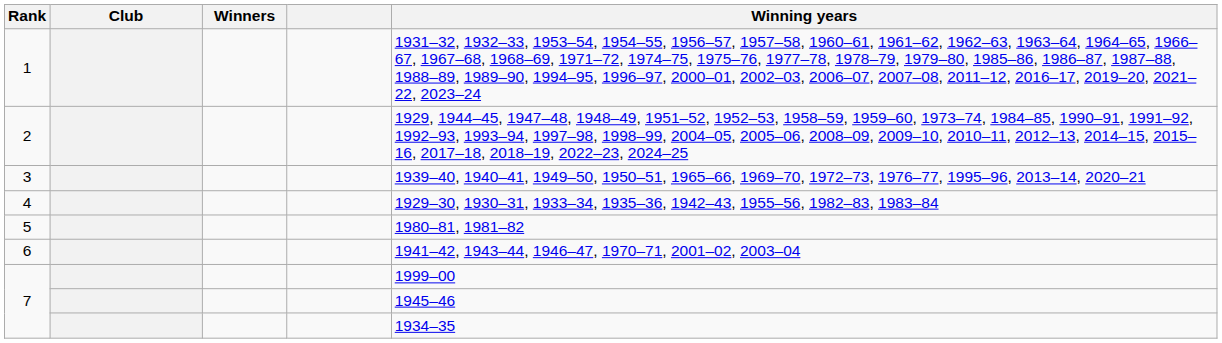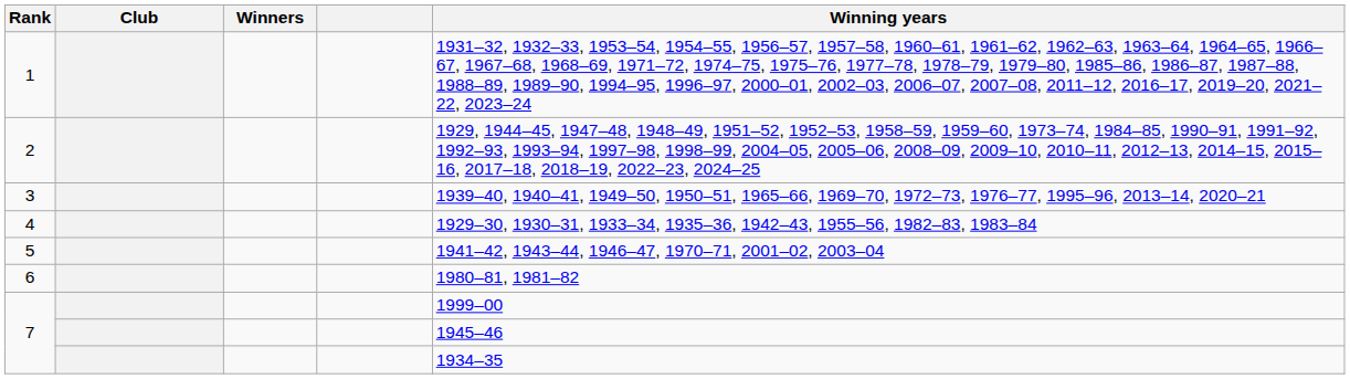 <table class="wikitable sortable plainrowheaders mw-collapsible" style="width:99%">
 <tr>
 <th>Rank</th>
 <th scope=col width=150>Club</th>
 <th scope=col width=80>Winners</th>
 <th scope=col width=100></th>
 <th scope=col class="unsortab">Winning years</th>
 </tr>
 <tr>
 <td align="center">1</td>
 <th scope="row"></th>
 <td></td>
 <td></td>
 <td><a href='#'>1931–32</a>, <a href='#'>1932–33</a>, <a href='#'>1953–54</a>, <a href='#'>1954–55</a>, <a href='#'>1956–57</a>, <a href='#'>1957–58</a>, <a href='#'>1960–61</a>, <a href='#'>1961–62</a>, <a href='#'>1962–63</a>, <a href='#'>1963–64</a>, <a href='#'>1964–65</a>, <a href='#'>1966–67</a>, <a href='#'>1967–68</a>, <a href='#'>1968–69</a>, <a href='#'>1971–72</a>, <a href='#'>1974–75</a>, <a href='#'>1975–76</a>, <a href='#'>1977–78</a>, <a href='#'>1978–79</a>, <a href='#'>1979–80</a>, <a href='#'>1985–86</a>, <a href='#'>1986–87</a>, <a href='#'>1987–88</a>, <a href='#'>1988–89</a>, <a href='#'>1989–90</a>, <a href='#'>1994–95</a>, <a href='#'>1996–97</a>, <a href='#'>2000–01</a>, <a href='#'>2002–03</a>, <a href='#'>2006–07</a>, <a href='#'>2007–08</a>, <a href='#'>2011–12</a>, <a href='#'>2016–17</a>, <a href='#'>2019–20</a>, <a href='#'>2021–22</a>, <a href='#'>2023–24</a></td>
 </tr>
 <tr>
 <td align="center">2</td>
 <th scope="row"></th>
 <td></td>
 <td></td>
 <td><a href='#'>1929</a>, <a href='#'>1944–45</a>, <a href='#'>1947–48</a>, <a href='#'>1948–49</a>, <a href='#'>1951–52</a>, <a href='#'>1952–53</a>, <a href='#'>1958–59</a>, <a href='#'>1959–60</a>, <a href='#'>1973–74</a>, <a href='#'>1984–85</a>, <a href='#'>1990–91</a>, <a href='#'>1991–92</a>, <a href='#'>1992–93</a>, <a href='#'>1993–94</a>, <a href='#'>1997–98</a>, <a href='#'>1998–99</a>, <a href='#'>2004–05</a>, <a href='#'>2005–06</a>, <a href='#'>2008–09</a>, <a href='#'>2009–10</a>, <a href='#'>2010–11</a>, <a href='#'>2012–13</a>, <a href='#'>2014–15</a>, <a href='#'>2015–16</a>, <a href='#'>2017–18</a>, <a href='#'>2018–19</a>, <a href='#'>2022–23</a>, <a href='#'>2024–25</a></td>
 </tr>
 <tr>
 <td align="center">3</td>
 <th scope="row"></th>
 <td></td>
 <td></td>
 <td><a href='#'>1939–40</a>, <a href='#'>1940–41</a>, <a href='#'>1949–50</a>, <a href='#'>1950–51</a>, <a href='#'>1965–66</a>, <a href='#'>1969–70</a>, <a href='#'>1972–73</a>, <a href='#'>1976–77</a>, <a href='#'>1995–96</a>, <a href='#'>2013–14</a>, <a href='#'>2020–21</a></td>
 </tr>
 <tr>
 <td align="center">4</td>
 <th scope="row"></th>
 <td></td>
 <td></td>
 <td><a href='#'>1929–30</a>, <a href='#'>1930–31</a>, <a href='#'>1933–34</a>, <a href='#'>1935–36</a>, <a href='#'>1942–43</a>, <a href='#'>1955–56</a>, <a href='#'>1982–83</a>, <a href='#'>1983–84</a></td>
 </tr>
 <tr>
 <td align="center">5</td>
 <th scope="row"></th>
 <td></td>
 <td></td>
-<td><a href='#'>1980–81</a>, <a href='#'>1981–82</a></td>
+<td><a href='#'>1941–42</a>, <a href='#'>1943–44</a>, <a href='#'>1946–47</a>, <a href='#'>1970–71</a>, <a href='#'>2001–02</a>, <a href='#'>2003–04</a></td>
 </tr>
 <tr>
 <td align="center">6</td>
 <th scope="row"></th>
 <td></td>
 <td></td>
-<td><a href='#'>1941–42</a>, <a href='#'>1943–44</a>, <a href='#'>1946–47</a>, <a href='#'>1970–71</a>, <a href='#'>2001–02</a>, <a href='#'>2003–04</a></td>
+<td><a href='#'>1980–81</a>, <a href='#'>1981–82</a></td>
 </tr>
 <tr>
 <td align="center" rowspan="3">7</td>
 <th scope="row"></th>
 <td></td>
 <td></td>
 <td><a href='#'>1999–00</a></td>
 </tr>
 <tr>
 <th scope="row"></th>
 <td></td>
 <td></td>
 <td><a href='#'>1945–46</a></td>
 </tr>
 <tr>
 <th scope="row"></th>
 <td></td>
 <td></td>
 <td><a href='#'>1934–35</a></td>
 </tr>
 </table>
